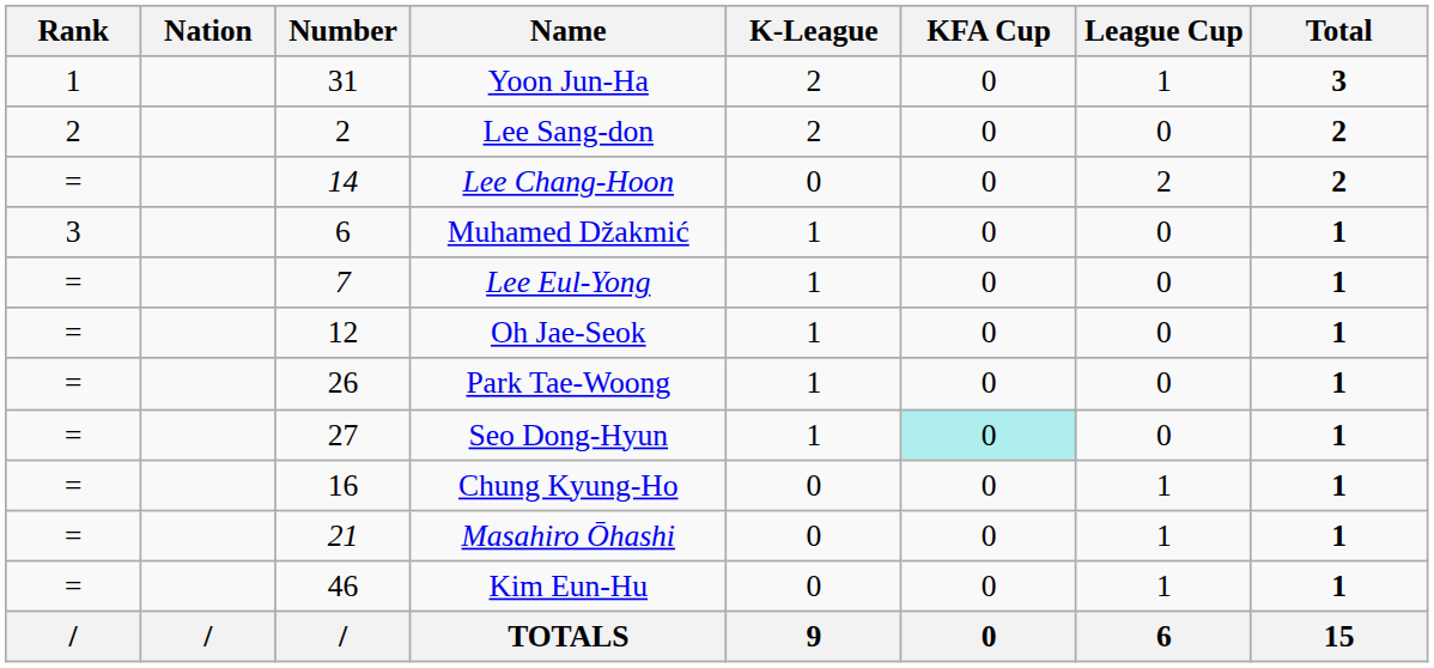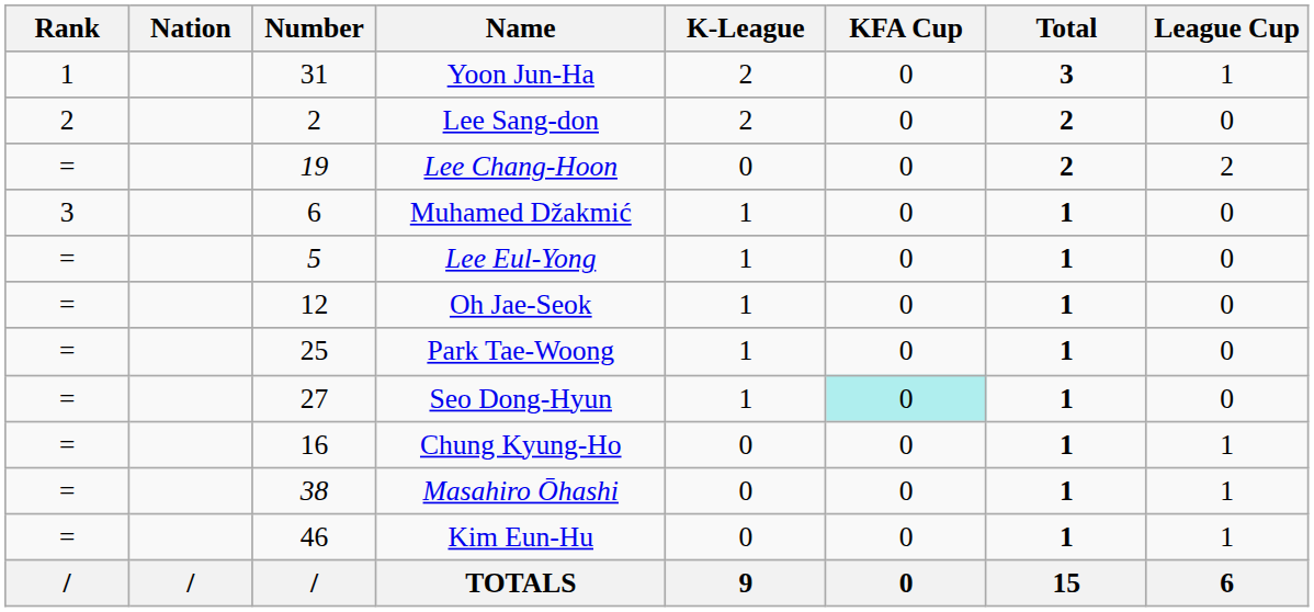 <table class="wikitable" style="font-size: 95%; text-align: center;">
 <tr>
 <th width=60>Rank</th>
 <th width=60>Nation</th>
 <th width=60>Number</th>
 <th width=150>Name</th>
 <th width=80>K-League</th>
 <th width=80>KFA Cup</th>
+<th width=80>Total</th>
 <th width=80>League Cup</th>
-<th width=80>Total</th>
 </tr>
 <tr>
 <td>1</td>
 <td></td>
 <td>31</td>
 <td><a href='#'>Yoon Jun-Ha</a></td>
 <td>2</td>
 <td>0</td>
+<td><strong>3</strong></td>
 <td>1</td>
-<td><strong>3</strong></td>
 </tr>
 <tr>
 <td>2</td>
 <td></td>
 <td>2</td>
 <td><a href='#'>Lee Sang-don</a></td>
 <td>2</td>
 <td>0</td>
+<td><strong>2</strong></td>
 <td>0</td>
-<td><strong>2</strong></td>
 </tr>
 <tr>
 <td>=</td>
 <td></td>
-<td><em>14</em></td>
+<td><em>19</em></td>
 <td><em><a href='#'>Lee Chang-Hoon</a></em></td>
 <td>0</td>
 <td>0</td>
+<td><strong>2</strong></td>
 <td>2</td>
-<td><strong>2</strong></td>
 </tr>
 <tr>
 <td>3</td>
 <td></td>
 <td>6</td>
 <td><a href='#'>Muhamed Džakmić</a></td>
 <td>1</td>
 <td>0</td>
+<td><strong>1</strong></td>
 <td>0</td>
-<td><strong>1</strong></td>
 </tr>
 <tr>
 <td>=</td>
 <td></td>
-<td><em>7</em></td>
+<td><em>5</em></td>
 <td><em><a href='#'>Lee Eul-Yong</a></em></td>
 <td>1</td>
 <td>0</td>
+<td><strong>1</strong></td>
 <td>0</td>
-<td><strong>1</strong></td>
 </tr>
 <tr>
 <td>=</td>
 <td></td>
 <td>12</td>
 <td><a href='#'>Oh Jae-Seok</a></td>
 <td>1</td>
 <td>0</td>
+<td><strong>1</strong></td>
 <td>0</td>
-<td><strong>1</strong></td>
 </tr>
 <tr>
 <td>=</td>
 <td></td>
-<td>26</td>
+<td>25</td>
 <td><a href='#'>Park Tae-Woong</a></td>
 <td>1</td>
 <td>0</td>
+<td><strong>1</strong></td>
 <td>0</td>
-<td><strong>1</strong></td>
 </tr>
 <tr>
 <td>=</td>
 <td></td>
 <td>27</td>
 <td><a href='#'>Seo Dong-Hyun</a></td>
 <td>1</td>
 <td style="background: paleturquoise;">0</td>
+<td><strong>1</strong></td>
 <td>0</td>
-<td><strong>1</strong></td>
 </tr>
 <tr>
 <td>=</td>
 <td></td>
 <td>16</td>
 <td><a href='#'>Chung Kyung-Ho</a></td>
 <td>0</td>
 <td>0</td>
+<td><strong>1</strong></td>
 <td>1</td>
-<td><strong>1</strong></td>
 </tr>
 <tr>
 <td>=</td>
 <td></td>
-<td><em>21</em></td>
+<td><em>38</em></td>
 <td><em><a href='#'>Masahiro Ōhashi</a></em></td>
 <td>0</td>
 <td>0</td>
+<td><strong>1</strong></td>
 <td>1</td>
-<td><strong>1</strong></td>
 </tr>
 <tr>
 <td>=</td>
 <td></td>
 <td>46</td>
 <td><a href='#'>Kim Eun-Hu</a></td>
 <td>0</td>
 <td>0</td>
+<td><strong>1</strong></td>
 <td>1</td>
-<td><strong>1</strong></td>
 </tr>
 <tr>
 <th>/</th>
 <th>/</th>
 <th>/</th>
 <th>TOTALS</th>
 <th>9</th>
 <th>0</th>
+<th>15</th>
 <th>6</th>
-<th>15</th>
 </tr>
 </table>
